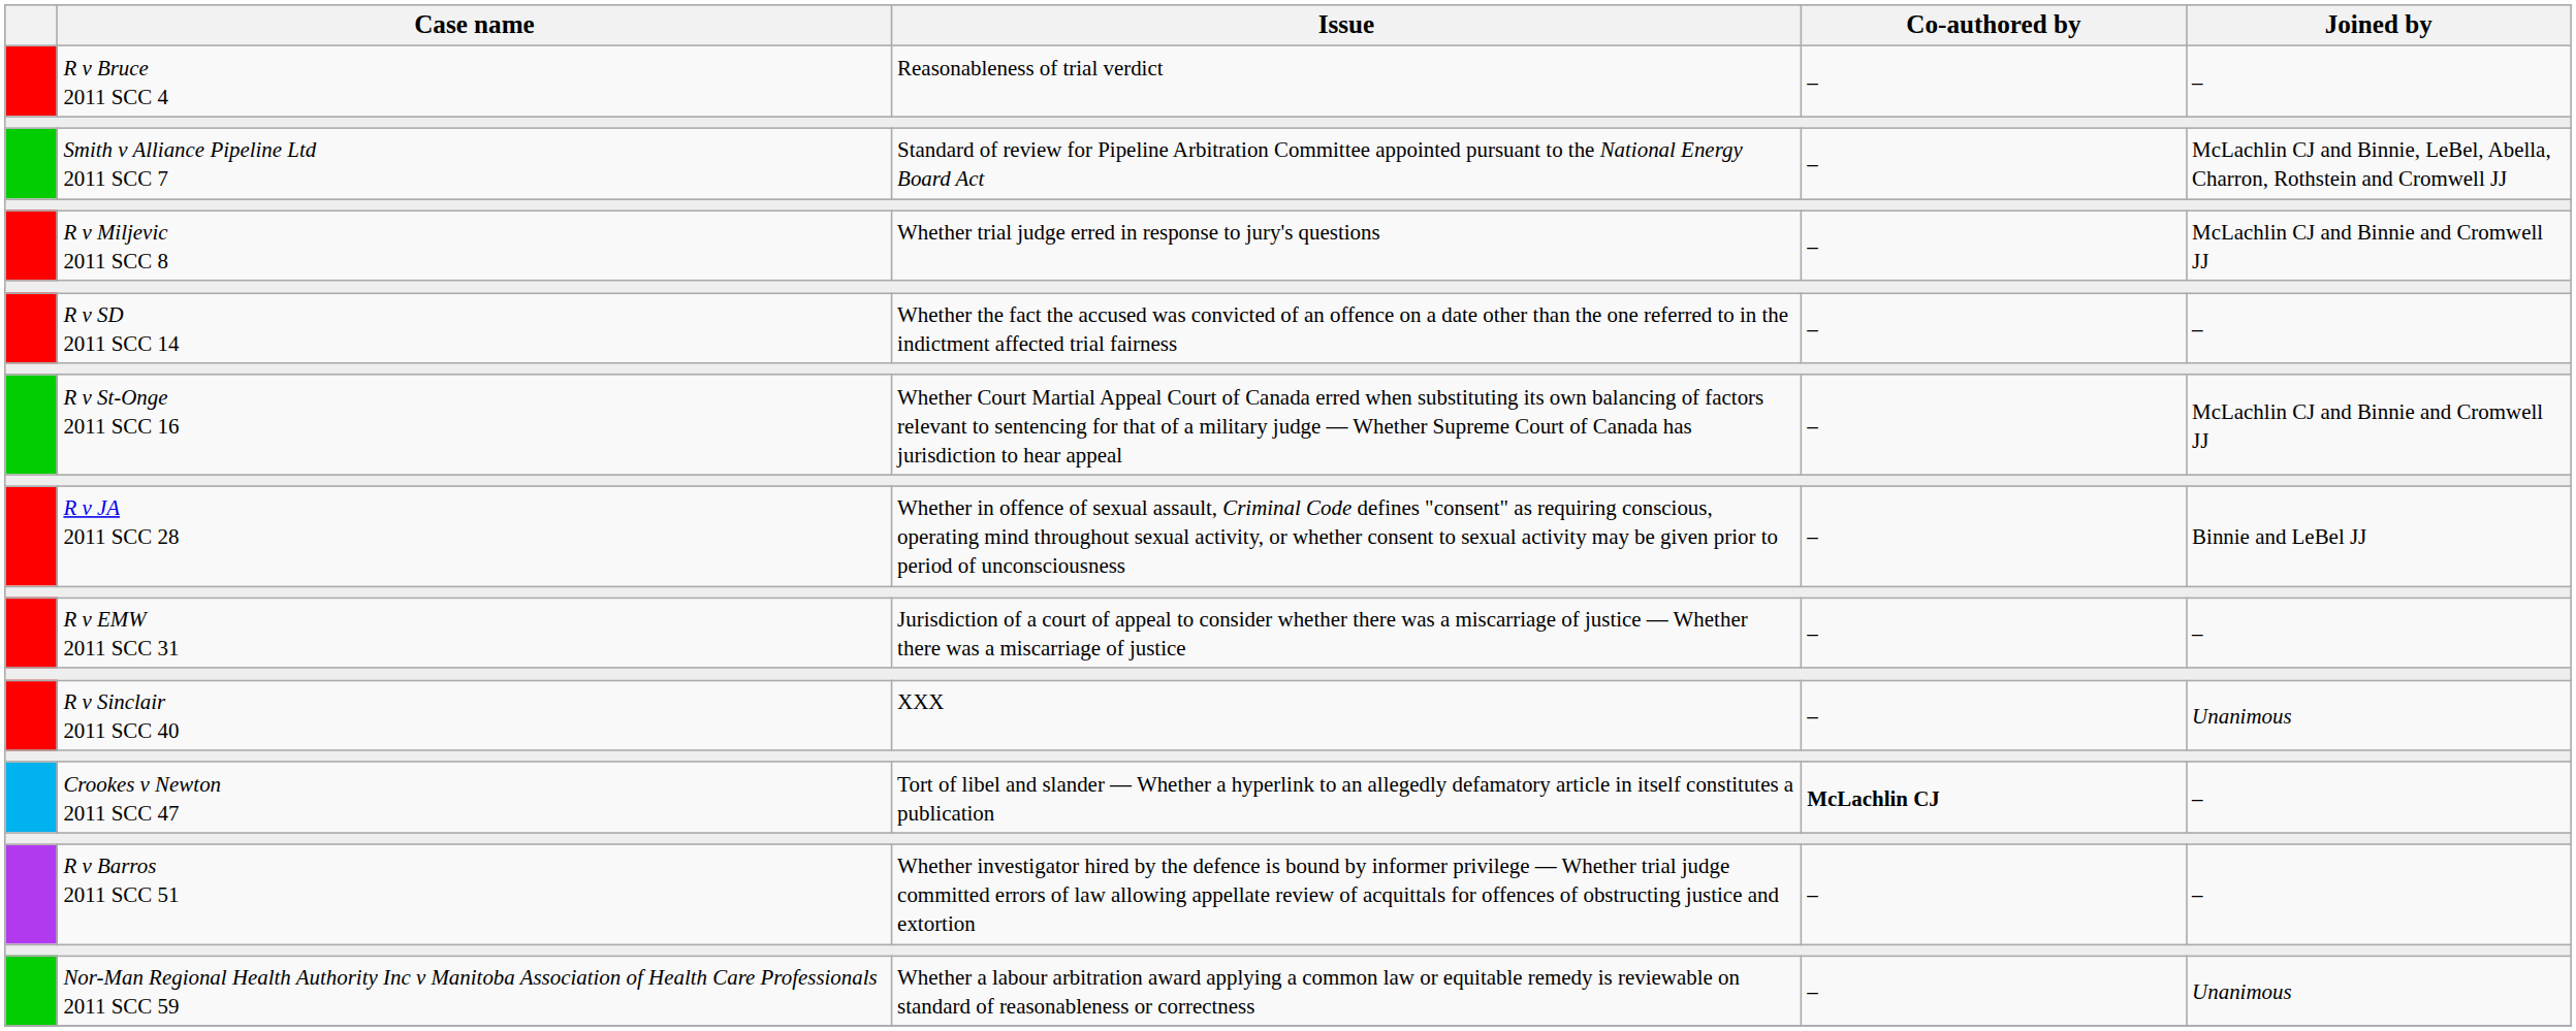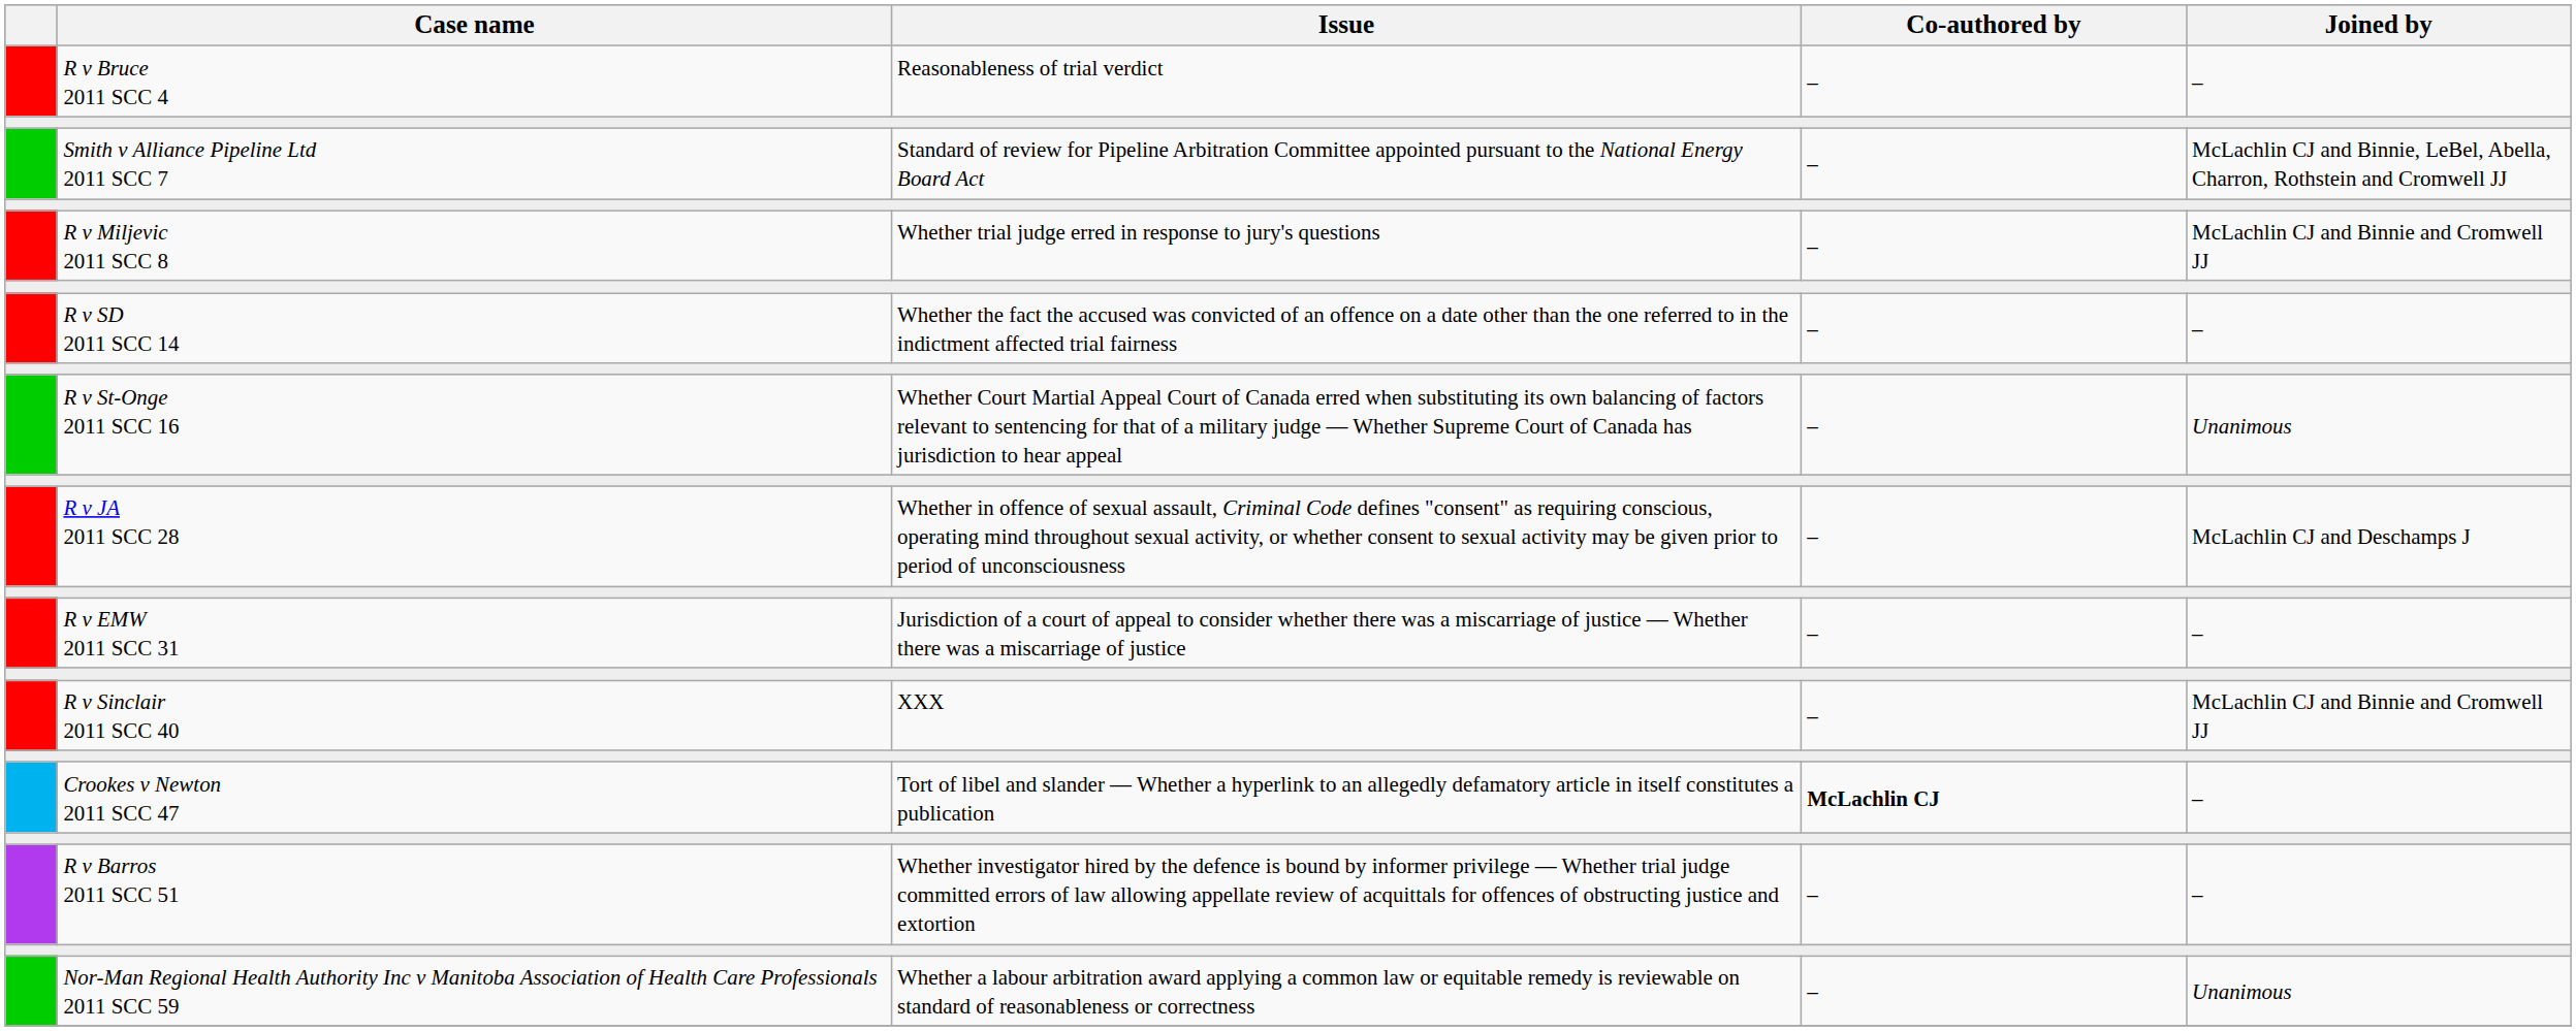 <table class="wikitable" width=100%>
 <tr bgcolor="#CCCCCC">
 <th width=25px></th>
 <th width=32.5%>Case name</th>
 <th>Issue</th>
 <th width=15%>Co-authored by</th>
 <th width=15%>Joined by</th>
 </tr>
 <tr>
 <td bgcolor="red"></td>
 <td align=left valign=top><small><em>R v Bruce</em><br> 2011 SCC 4 </small></td>
 <td valign=top><small> Reasonableness of trial verdict</small></td>
 <td><small> –</small></td>
 <td><small>  –</small></td>
 </tr>
 <tr>
 <td bgcolor=#EEEEEE colspan=5 valign=top><small></small></td>
 </tr>
 <tr>
 <td bgcolor="00cd00"></td>
 <td align=left valign=top><small><em>Smith v Alliance Pipeline Ltd</em><br> 2011 SCC 7 </small></td>
 <td valign=top><small> Standard of review for Pipeline Arbitration Committee appointed pursuant to the <em>National Energy Board Act</em></small></td>
 <td><small> –</small></td>
 <td><small> McLachlin CJ and Binnie, LeBel, Abella, Charron, Rothstein and Cromwell JJ</small></td>
 </tr>
 <tr>
 <td bgcolor=#EEEEEE colspan=5 valign=top><small></small></td>
 </tr>
 <tr>
 <td bgcolor="red"></td>
 <td align=left valign=top><small><em>R v Miljevic</em><br> 2011 SCC 8 </small></td>
 <td valign=top><small> Whether trial judge erred in response to jury's questions</small></td>
 <td><small> –</small></td>
 <td><small> McLachlin CJ and Binnie and Cromwell JJ</small></td>
 </tr>
 <tr>
 <td bgcolor=#EEEEEE colspan=5 valign=top><small></small></td>
 </tr>
 <tr>
 <td bgcolor="red"></td>
 <td align=left valign=top><small><em>R v SD</em><br> 2011 SCC 14 </small></td>
 <td valign=top><small> Whether the fact the accused was convicted of an offence on a date other than the one referred to in the indictment affected trial fairness</small></td>
 <td><small> –</small></td>
 <td><small> –</small></td>
 </tr>
 <tr>
 <td bgcolor=#EEEEEE colspan=5 valign=top><small></small></td>
 </tr>
 <tr>
 <td bgcolor="00cd00"></td>
 <td align=left valign=top><small><em>R v St-Onge</em><br> 2011 SCC 16 </small></td>
 <td valign=top><small>Whether Court Martial Appeal Court of Canada erred when substituting its own balancing of factors relevant to sentencing for that of a military judge — Whether Supreme Court of Canada has jurisdiction to hear appeal</small></td>
 <td><small> –</small></td>
-<td><small> McLachlin CJ and Binnie and Cromwell JJ</small></td>
+<td><small> <em>Unanimous</em></small></td>
 </tr>
 <tr>
 <td bgcolor=#EEEEEE colspan=5 valign=top><small></small></td>
 </tr>
 <tr>
 <td bgcolor="red"></td>
 <td align=left valign=top><small><em><a href='#'>R v JA</a></em><br> 2011 SCC 28 </small></td>
 <td valign=top><small> Whether in offence of sexual assault, <em>Criminal Code</em> defines "consent" as requiring conscious, operating mind throughout sexual activity, or whether consent to sexual activity may be given prior to period of unconsciousness</small></td>
 <td><small> –</small></td>
-<td><small> Binnie and LeBel JJ</small></td>
+<td><small> McLachlin CJ and Deschamps J</small></td>
 </tr>
 <tr>
 <td bgcolor=#EEEEEE colspan=5 valign=top><small></small></td>
 </tr>
 <tr>
 <td bgcolor="red"></td>
 <td align=left valign=top><small><em>R v EMW</em><br> 2011 SCC 31 </small></td>
 <td valign=top><small> Jurisdiction of a court of appeal to consider whether there was a miscarriage of justice — Whether there was a miscarriage of justice</small></td>
 <td><small> –</small></td>
 <td><small> –</small></td>
 </tr>
 <tr>
 <td bgcolor=#EEEEEE colspan=5 valign=top><small></small></td>
 </tr>
 <tr>
 <td bgcolor="red"></td>
 <td align=left valign=top><small><em>R v Sinclair</em><br> 2011 SCC 40 </small></td>
 <td valign=top><small>XXX</small></td>
 <td><small> –</small></td>
-<td><small> <em>Unanimous</em></small></td>
+<td><small> McLachlin CJ and Binnie and Cromwell JJ</small></td>
 </tr>
 <tr>
 <td bgcolor=#EEEEEE colspan=5 valign=top><small></small></td>
 </tr>
 <tr>
 <td bgcolor="00B2EE"></td>
 <td align=left valign=top><small><em>Crookes v Newton</em><br> 2011 SCC 47 </small></td>
 <td valign=top><small> Tort of libel and slander — Whether a hyperlink to an allegedly defamatory article in itself constitutes a publication</small></td>
 <td><strong><small> McLachlin CJ</small></strong></td>
 <td><small> –</small></td>
 </tr>
 <tr>
 <td bgcolor=#EEEEEE colspan=5 valign=top><small></small></td>
 </tr>
 <tr>
 <td bgcolor="B23AEE"></td>
 <td align=left valign=top><small><em>R v Barros</em><br> 2011 SCC 51 </small></td>
 <td valign=top><small> Whether investigator hired by the defence is bound by informer privilege — Whether trial judge committed errors of law allowing appellate review of acquittals for offences of obstructing justice and extortion</small></td>
 <td><small> –</small></td>
 <td><small> –</small></td>
 </tr>
 <tr>
 <td bgcolor=#EEEEEE colspan=5 valign=top><small></small></td>
 </tr>
 <tr>
 <td bgcolor="00cd00"></td>
 <td align=left valign=top><small><em>Nor-Man Regional Health Authority Inc v Manitoba Association of Health Care Professionals</em><br> 2011 SCC 59 </small></td>
 <td valign=top><small> Whether a labour arbitration award applying a common law or equitable remedy is reviewable on standard of reasonableness or correctness</small></td>
 <td><small> –</small></td>
 <td><small> <em>Unanimous</em></small></td>
 </tr>
 <tr>
 </tr>
 </table>
